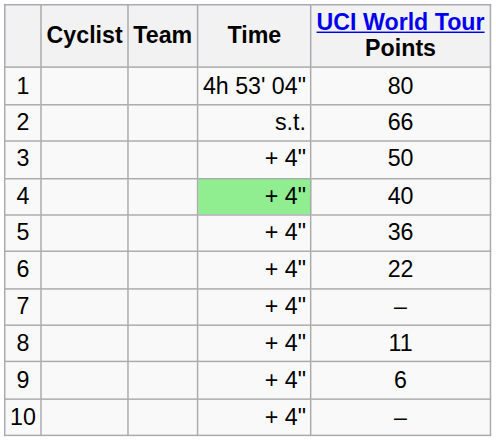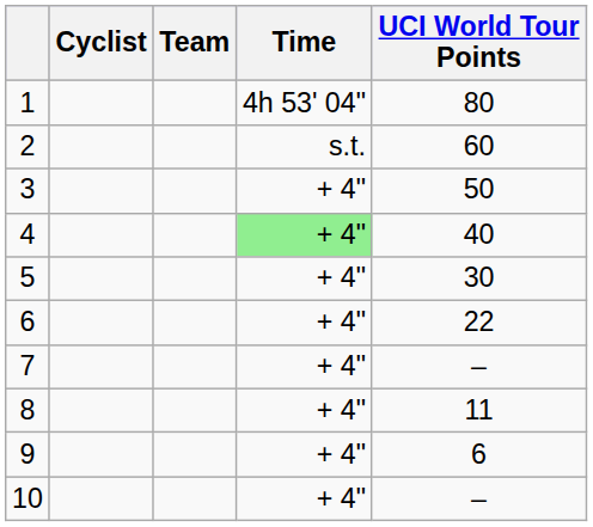 <table class="wikitable">
 <tr style="background:#ccccff;">
 <th></th>
 <th>Cyclist</th>
 <th>Team</th>
 <th>Time</th>
 <th><a href='#'>UCI World Tour</a><br>Points</th>
 </tr>
 <tr>
 <td align=center>1</td>
 <td></td>
 <td></td>
 <td align=right>4h 53' 04"</td>
 <td align=center>80</td>
 </tr>
 <tr>
 <td align=center>2</td>
 <td></td>
 <td></td>
 <td align=right>s.t.</td>
-<td align=center>66</td>
+<td align=center>60</td>
 </tr>
 <tr>
 <td align=center>3</td>
 <td></td>
 <td></td>
 <td align=right>+ 4"</td>
 <td align=center>50</td>
 </tr>
 <tr>
 <td align=center>4</td>
 <td></td>
 <td></td>
 <td align=right style="background: lightgreen;">+ 4"</td>
 <td align=center>40</td>
 </tr>
 <tr>
 <td align=center>5</td>
 <td></td>
 <td></td>
 <td align=right>+ 4"</td>
-<td align=center>36</td>
+<td align=center>30</td>
 </tr>
 <tr>
 <td align=center>6</td>
 <td></td>
 <td></td>
 <td align=right>+ 4"</td>
 <td align=center>22</td>
 </tr>
 <tr>
 <td align=center>7</td>
 <td></td>
 <td></td>
 <td align=right>+ 4"</td>
 <td align=center>–</td>
 </tr>
 <tr>
 <td align=center>8</td>
 <td></td>
 <td></td>
 <td align=right>+ 4"</td>
 <td align=center>11</td>
 </tr>
 <tr>
 <td align=center>9</td>
 <td></td>
 <td></td>
 <td align=right>+ 4"</td>
 <td align=center>6</td>
 </tr>
 <tr>
 <td align=center>10</td>
 <td></td>
 <td></td>
 <td align=right>+ 4"</td>
 <td align=center>–</td>
 </tr>
 </table>
